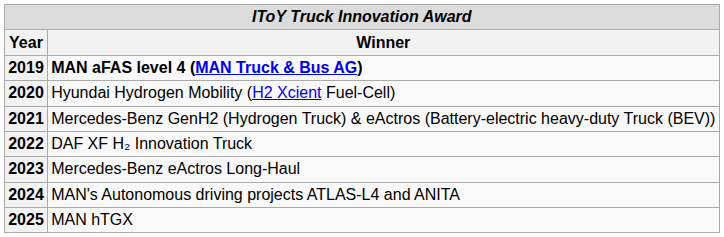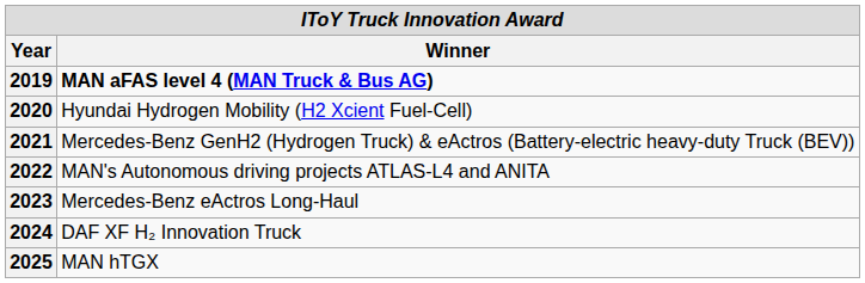 <table class="wikitable">
 <tr>
 <td colspan="2"  style="background:Gainsboro; text-align:center;"><strong><em>IToY Truck Innovation Award</em></strong></td>
 </tr>
 <tr>
 <th>Year</th>
 <th>Winner</th>
 </tr>
 <tr>
 <th>2019</th>
 <td><strong>MAN aFAS level 4  (<a href='#'>MAN Truck & Bus AG</a>)</strong></td>
 </tr>
 <tr>
 <th>2020</th>
 <td>Hyundai Hydrogen Mobility (<a href='#'>H2 Xcient</a> Fuel-Cell)</td>
 </tr>
 <tr>
 <th>2021</th>
 <td>Mercedes-Benz GenH2 (Hydrogen Truck) & eActros (Battery-electric heavy-duty Truck (BEV))</td>
 </tr>
 <tr>
 <th>2022</th>
-<td>DAF XF H₂ Innovation Truck</td>
+<td>MAN's Autonomous driving projects ATLAS-L4 and ANITA</td>
 </tr>
 <tr>
 <th>2023</th>
 <td>Mercedes-Benz eActros Long-Haul</td>
 </tr>
 <tr>
 <th>2024</th>
-<td>MAN's Autonomous driving projects ATLAS-L4 and ANITA</td>
+<td>DAF XF H₂ Innovation Truck</td>
 </tr>
 <tr>
 <th>2025</th>
 <td>MAN hTGX</td>
 </tr>
 </table>
